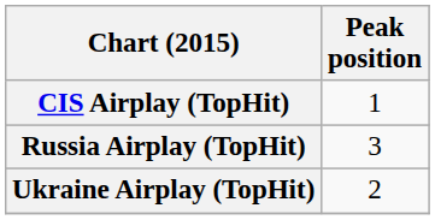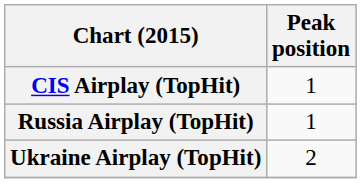 <table class="wikitable plainrowheaders sortable" style="text-align:center">
 <tr>
 <th scope="col">Chart (2015)</th>
 <th scope="col">Peak<br>position</th>
 </tr>
 <tr>
 <th scope="row"><a href='#'>CIS</a> Airplay (TopHit)</th>
 <td>1</td>
 </tr>
 <tr>
 <th scope="row">Russia Airplay (TopHit)</th>
-<td>3</td>
+<td>1</td>
 </tr>
 <tr>
 <th scope="row">Ukraine Airplay (TopHit)</th>
 <td>2</td>
 </tr>
 <tr>
 </tr>
 </table>
